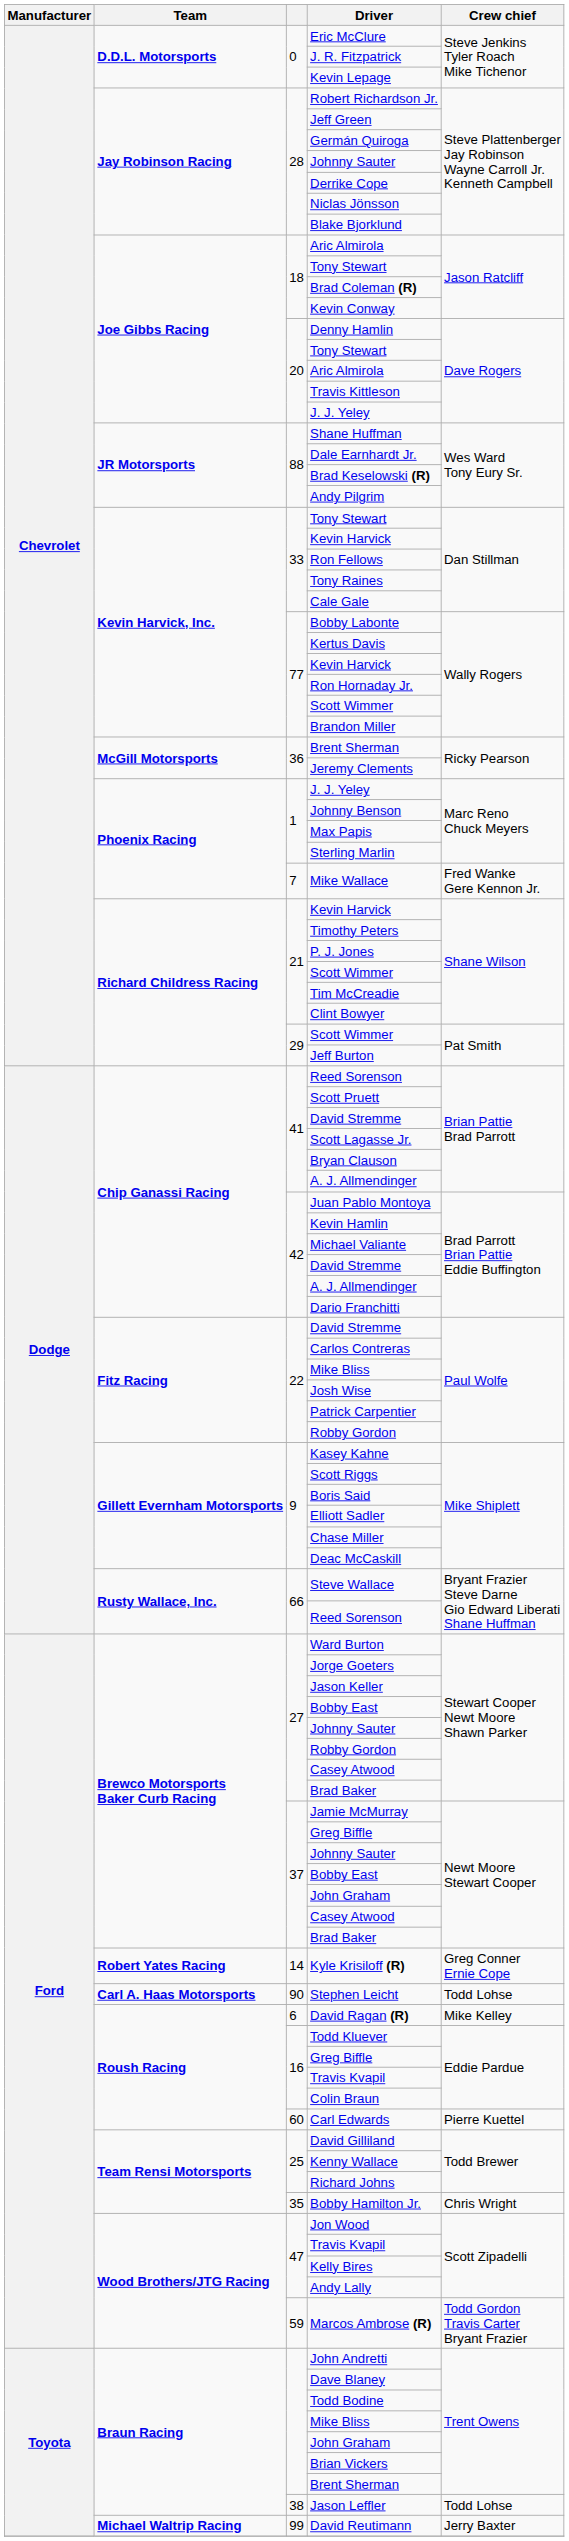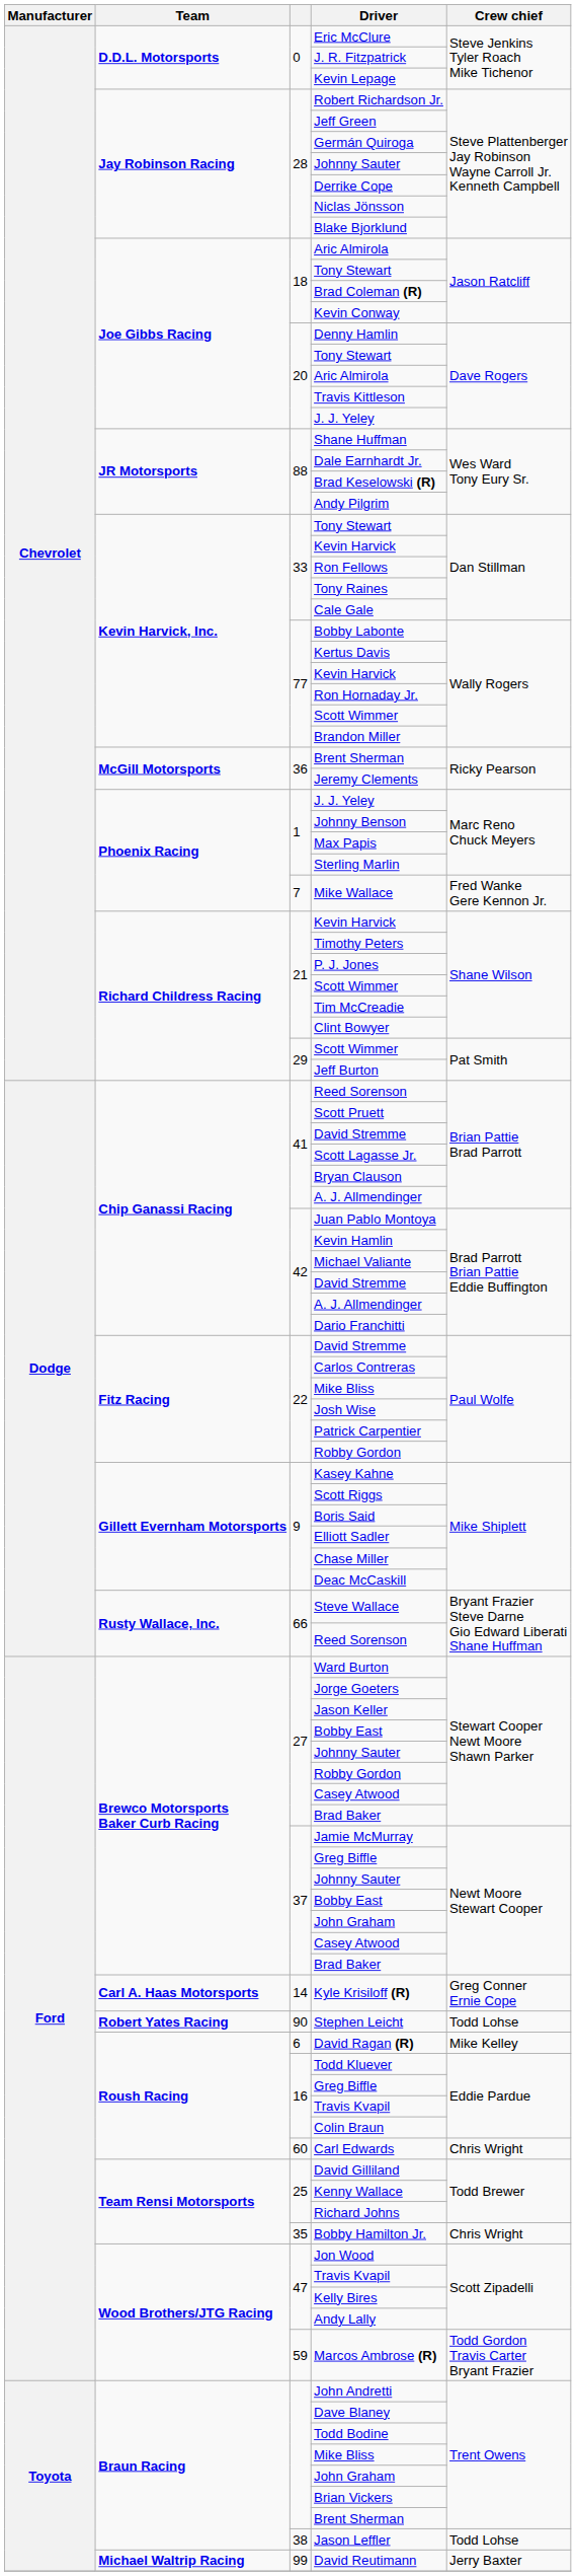 <table class="wikitable" style="font-size: 95%;">
 <tr>
 <th>Manufacturer</th>
 <th>Team</th>
 <th></th>
 <th>Driver</th>
 <th>Crew chief</th>
 </tr>
 <tr>
 <th rowspan=49><a href='#'>Chevrolet</a></th>
 <td rowspan=3><strong><a href='#'>D.D.L. Motorsports</a></strong></td>
 <td rowspan=3>0</td>
 <td><a href='#'>Eric McClure</a> <small></small></td>
 <td rowspan=3>Steve Jenkins <small></small> <br> Tyler Roach <small></small> <br> Mike Tichenor <small></small></td>
 </tr>
 <tr>
 <td><a href='#'>J. R. Fitzpatrick</a> <small></small></td>
 </tr>
 <tr>
 <td><a href='#'>Kevin Lepage</a> <small></small></td>
 </tr>
 <tr>
 <td rowspan=7><strong><a href='#'>Jay Robinson Racing</a></strong></td>
 <td rowspan=7>28</td>
 <td><a href='#'>Robert Richardson Jr.</a> <small></small></td>
 <td rowspan=7>Steve Plattenberger <small></small> <br> Jay Robinson <small></small> <br> Wayne Carroll Jr. <small></small> <br> Kenneth Campbell <small></small></td>
 </tr>
 <tr>
 <td><a href='#'>Jeff Green</a> <small></small></td>
 </tr>
 <tr>
 <td><a href='#'>Germán Quiroga</a> <small></small></td>
 </tr>
 <tr>
 <td><a href='#'>Johnny Sauter</a> <small></small></td>
 </tr>
 <tr>
 <td><a href='#'>Derrike Cope</a> <small></small></td>
 </tr>
 <tr>
 <td><a href='#'>Niclas Jönsson</a> <small></small></td>
 </tr>
 <tr>
 <td><a href='#'>Blake Bjorklund</a> <small></small></td>
 </tr>
 <tr>
 <td rowspan=9><strong><a href='#'>Joe Gibbs Racing</a></strong></td>
 <td rowspan=4>18</td>
 <td><a href='#'>Aric Almirola</a> <small></small></td>
 <td rowspan=4><a href='#'>Jason Ratcliff</a></td>
 </tr>
 <tr>
 <td><a href='#'>Tony Stewart</a> <small></small></td>
 </tr>
 <tr>
 <td><a href='#'>Brad Coleman</a> <strong>(R)</strong> <small></small></td>
 </tr>
 <tr>
 <td><a href='#'>Kevin Conway</a> <small></small></td>
 </tr>
 <tr>
 <td rowspan=5>20</td>
 <td><a href='#'>Denny Hamlin</a> <small></small></td>
 <td rowspan=5><a href='#'>Dave Rogers</a></td>
 </tr>
 <tr>
 <td><a href='#'>Tony Stewart</a> <small></small></td>
 </tr>
 <tr>
 <td><a href='#'>Aric Almirola</a> <small></small></td>
 </tr>
 <tr>
 <td><a href='#'>Travis Kittleson</a> <small></small></td>
 </tr>
 <tr>
 <td><a href='#'>J. J. Yeley</a> <small></small></td>
 </tr>
 <tr>
 <td rowspan=4><strong><a href='#'>JR Motorsports</a></strong></td>
 <td rowspan=4>88</td>
 <td><a href='#'>Shane Huffman</a> <small></small></td>
 <td rowspan=4>Wes Ward <small></small> <br> Tony Eury Sr. <small></small></td>
 </tr>
 <tr>
 <td><a href='#'>Dale Earnhardt Jr.</a> <small></small></td>
 </tr>
 <tr>
 <td><a href='#'>Brad Keselowski</a> <strong>(R)</strong> <small></small></td>
 </tr>
 <tr>
 <td><a href='#'>Andy Pilgrim</a> <small></small></td>
 </tr>
 <tr>
 <td rowspan=11><strong><a href='#'>Kevin Harvick, Inc.</a></strong></td>
 <td rowspan=5>33</td>
 <td><a href='#'>Tony Stewart</a> <small></small></td>
 <td rowspan=5>Dan Stillman</td>
 </tr>
 <tr>
 <td><a href='#'>Kevin Harvick</a> <small></small></td>
 </tr>
 <tr>
 <td><a href='#'>Ron Fellows</a> <small></small></td>
 </tr>
 <tr>
 <td><a href='#'>Tony Raines</a> <small></small></td>
 </tr>
 <tr>
 <td><a href='#'>Cale Gale</a> <small></small></td>
 </tr>
 <tr>
 <td rowspan=6>77</td>
 <td><a href='#'>Bobby Labonte</a> <small></small></td>
 <td rowspan=6>Wally Rogers</td>
 </tr>
 <tr>
 <td><a href='#'>Kertus Davis</a> <small></small></td>
 </tr>
 <tr>
 <td><a href='#'>Kevin Harvick</a> <small></small></td>
 </tr>
 <tr>
 <td><a href='#'>Ron Hornaday Jr.</a> <small></small></td>
 </tr>
 <tr>
 <td><a href='#'>Scott Wimmer</a> <small></small></td>
 </tr>
 <tr>
 <td><a href='#'>Brandon Miller</a> <small></small></td>
 </tr>
 <tr>
 <td rowspan=2><strong><a href='#'>McGill Motorsports</a></strong></td>
 <td rowspan=2>36</td>
 <td><a href='#'>Brent Sherman</a> <small></small></td>
 <td rowspan=2>Ricky Pearson</td>
 </tr>
 <tr>
 <td><a href='#'>Jeremy Clements</a> <small></small></td>
 </tr>
 <tr>
 <td rowspan=5><strong><a href='#'>Phoenix Racing</a></strong></td>
 <td rowspan=4>1</td>
 <td><a href='#'>J. J. Yeley</a> <small></small></td>
 <td rowspan=4>Marc Reno <small></small> <br> Chuck Meyers <small></small></td>
 </tr>
 <tr>
 <td><a href='#'>Johnny Benson</a> <small></small></td>
 </tr>
 <tr>
 <td><a href='#'>Max Papis</a> <small></small></td>
 </tr>
 <tr>
 <td><a href='#'>Sterling Marlin</a> <small></small></td>
 </tr>
 <tr>
 <td>7</td>
 <td><a href='#'>Mike Wallace</a></td>
 <td>Fred Wanke <small></small> <br> Gere Kennon Jr. <small></small></td>
 </tr>
 <tr>
 <td rowspan=8><strong><a href='#'>Richard Childress Racing</a></strong></td>
 <td rowspan=6>21</td>
 <td><a href='#'>Kevin Harvick</a> <small></small></td>
 <td rowspan=6><a href='#'>Shane Wilson</a></td>
 </tr>
 <tr>
 <td><a href='#'>Timothy Peters</a> <small></small></td>
 </tr>
 <tr>
 <td><a href='#'>P. J. Jones</a> <small></small></td>
 </tr>
 <tr>
 <td><a href='#'>Scott Wimmer</a> <small></small></td>
 </tr>
 <tr>
 <td><a href='#'>Tim McCreadie</a> <small></small></td>
 </tr>
 <tr>
 <td><a href='#'>Clint Bowyer</a> <small></small></td>
 </tr>
 <tr>
 <td rowspan=2>29</td>
 <td><a href='#'>Scott Wimmer</a> <small></small></td>
 <td rowspan=2>Pat Smith</td>
 </tr>
 <tr>
 <td><a href='#'>Jeff Burton</a> <small></small></td>
 </tr>
 <tr>
 <th rowspan=26><a href='#'>Dodge</a></th>
 <td rowspan=12><strong><a href='#'>Chip Ganassi Racing</a></strong></td>
 <td rowspan=6>41</td>
 <td><a href='#'>Reed Sorenson</a> <small></small></td>
 <td rowspan=6><a href='#'>Brian Pattie</a> <small></small> <br> Brad Parrott <small></small></td>
 </tr>
 <tr>
 <td><a href='#'>Scott Pruett</a> <small></small></td>
 </tr>
 <tr>
 <td><a href='#'>David Stremme</a> <small></small></td>
 </tr>
 <tr>
 <td><a href='#'>Scott Lagasse Jr.</a> <small></small></td>
 </tr>
 <tr>
 <td><a href='#'>Bryan Clauson</a> <small></small></td>
 </tr>
 <tr>
 <td><a href='#'>A. J. Allmendinger</a> <small></small></td>
 </tr>
 <tr>
 <td rowspan=6>42</td>
 <td><a href='#'>Juan Pablo Montoya</a> <small></small></td>
 <td rowspan=6>Brad Parrott <small></small> <br> <a href='#'>Brian Pattie</a> <small></small> <br> Eddie Buffington <small></small></td>
 </tr>
 <tr>
 <td><a href='#'>Kevin Hamlin</a> <small></small></td>
 </tr>
 <tr>
 <td><a href='#'>Michael Valiante</a> <small></small></td>
 </tr>
 <tr>
 <td><a href='#'>David Stremme</a> <small></small></td>
 </tr>
 <tr>
 <td><a href='#'>A. J. Allmendinger</a> <small></small></td>
 </tr>
 <tr>
 <td><a href='#'>Dario Franchitti</a> <small></small></td>
 </tr>
 <tr>
 <td rowspan=6><strong><a href='#'>Fitz Racing</a></strong></td>
 <td rowspan=6>22</td>
 <td><a href='#'>David Stremme</a> <small></small></td>
 <td rowspan=6><a href='#'>Paul Wolfe</a></td>
 </tr>
 <tr>
 <td><a href='#'>Carlos Contreras</a> <small></small></td>
 </tr>
 <tr>
 <td><a href='#'>Mike Bliss</a> <small></small></td>
 </tr>
 <tr>
 <td><a href='#'>Josh Wise</a> <small></small></td>
 </tr>
 <tr>
 <td><a href='#'>Patrick Carpentier</a> <small></small></td>
 </tr>
 <tr>
 <td><a href='#'>Robby Gordon</a> <small></small></td>
 </tr>
 <tr>
 <td rowspan=6><strong><a href='#'>Gillett Evernham Motorsports</a></strong></td>
 <td rowspan=6>9</td>
 <td><a href='#'>Kasey Kahne</a> <small></small></td>
 <td rowspan=6><a href='#'>Mike Shiplett</a></td>
 </tr>
 <tr>
 <td><a href='#'>Scott Riggs</a> <small></small></td>
 </tr>
 <tr>
 <td><a href='#'>Boris Said</a> <small></small></td>
 </tr>
 <tr>
 <td><a href='#'>Elliott Sadler</a> <small></small></td>
 </tr>
 <tr>
 <td><a href='#'>Chase Miller</a> <small></small></td>
 </tr>
 <tr>
 <td><a href='#'>Deac McCaskill</a> <small></small></td>
 </tr>
 <tr>
 <td rowspan=2><strong><a href='#'>Rusty Wallace, Inc.</a></strong></td>
 <td rowspan=2>66</td>
 <td><a href='#'>Steve Wallace</a> <small></small></td>
 <td rowspan=2>Bryant Frazier <small></small> <br> Steve Darne <small></small> <br> Gio Edward Liberati <small></small> <br> <a href='#'>Shane Huffman</a> <small></small></td>
 </tr>
 <tr>
 <td><a href='#'>Reed Sorenson</a> <small></small></td>
 </tr>
 <tr>
 <th rowspan=32><a href='#'>Ford</a></th>
 <td rowspan=15><strong><a href='#'>Brewco Motorsports</a></strong> <small></small><br><strong><a href='#'>Baker Curb Racing</a></strong> <small></small></td>
 <td rowspan=8>27</td>
 <td><a href='#'>Ward Burton</a> <small></small></td>
 <td rowspan=8>Stewart Cooper <small></small> <br> Newt Moore <small></small> <br> Shawn Parker <small></small></td>
 </tr>
 <tr>
 <td><a href='#'>Jorge Goeters</a> <small></small></td>
 </tr>
 <tr>
 <td><a href='#'>Jason Keller</a> <small></small></td>
 </tr>
 <tr>
 <td><a href='#'>Bobby East</a> <small></small></td>
 </tr>
 <tr>
 <td><a href='#'>Johnny Sauter</a> <small></small></td>
 </tr>
 <tr>
 <td><a href='#'>Robby Gordon</a> <small></small></td>
 </tr>
 <tr>
 <td><a href='#'>Casey Atwood</a> <small></small></td>
 </tr>
 <tr>
 <td><a href='#'>Brad Baker</a> <small></small></td>
 </tr>
 <tr>
 <td rowspan=7>37</td>
 <td><a href='#'>Jamie McMurray</a> <small></small></td>
 <td rowspan=7>Newt Moore <small></small> <br> Stewart Cooper <small></small></td>
 </tr>
 <tr>
 <td><a href='#'>Greg Biffle</a> <small></small></td>
 </tr>
 <tr>
 <td><a href='#'>Johnny Sauter</a> <small></small></td>
 </tr>
 <tr>
 <td><a href='#'>Bobby East</a> <small></small></td>
 </tr>
 <tr>
 <td><a href='#'>John Graham</a> <small></small></td>
 </tr>
 <tr>
 <td><a href='#'>Casey Atwood</a> <small></small></td>
 </tr>
 <tr>
 <td><a href='#'>Brad Baker</a> <small></small></td>
 </tr>
 <tr>
-<td><strong><a href='#'>Robert Yates Racing</a></strong></td>
+<td><strong><a href='#'>Carl A. Haas Motorsports</a></strong></td>
 <td>14</td>
 <td><a href='#'>Kyle Krisiloff</a> <strong>(R)</strong></td>
 <td>Greg Conner <small></small> <br> <a href='#'>Ernie Cope</a> <small></small></td>
 </tr>
 <tr>
-<td><strong><a href='#'>Carl A. Haas Motorsports</a></strong></td>
+<td><strong><a href='#'>Robert Yates Racing</a></strong></td>
 <td>90</td>
 <td><a href='#'>Stephen Leicht</a></td>
 <td>Todd Lohse</td>
 </tr>
 <tr>
 <td rowspan=6><strong><a href='#'>Roush Racing</a></strong></td>
 <td>6</td>
 <td><a href='#'>David Ragan</a> <strong>(R)</strong></td>
 <td>Mike Kelley</td>
 </tr>
 <tr>
 <td rowspan=4>16</td>
 <td><a href='#'>Todd Kluever</a> <small></small></td>
 <td rowspan=4>Eddie Pardue</td>
 </tr>
 <tr>
 <td><a href='#'>Greg Biffle</a> <small></small></td>
 </tr>
 <tr>
 <td><a href='#'>Travis Kvapil</a> <small></small></td>
 </tr>
 <tr>
 <td><a href='#'>Colin Braun</a> <small></small></td>
 </tr>
 <tr>
 <td>60</td>
 <td><a href='#'>Carl Edwards</a></td>
-<td>Pierre Kuettel</td>
+<td>Chris Wright</td>
 </tr>
 <tr>
 <td rowspan=4><strong><a href='#'>Team Rensi Motorsports</a></strong></td>
 <td rowspan=3>25</td>
 <td><a href='#'>David Gilliland</a> <small></small></td>
 <td rowspan=3>Todd Brewer</td>
 </tr>
 <tr>
 <td><a href='#'>Kenny Wallace</a> <small></small></td>
 </tr>
 <tr>
 <td><a href='#'>Richard Johns</a> <small></small></td>
 </tr>
 <tr>
 <td>35</td>
 <td><a href='#'>Bobby Hamilton Jr.</a></td>
 <td>Chris Wright</td>
 </tr>
 <tr>
 <td rowspan=5><strong><a href='#'>Wood Brothers/JTG Racing</a></strong></td>
 <td rowspan=4>47</td>
 <td><a href='#'>Jon Wood</a> <small></small></td>
 <td rowspan=4>Scott Zipadelli</td>
 </tr>
 <tr>
 <td><a href='#'>Travis Kvapil</a> <small></small></td>
 </tr>
 <tr>
 <td><a href='#'>Kelly Bires</a> <small></small></td>
 </tr>
 <tr>
 <td><a href='#'>Andy Lally</a> <small></small></td>
 </tr>
 <tr>
 <td>59</td>
 <td><a href='#'>Marcos Ambrose</a> <strong>(R)</strong></td>
 <td><a href='#'>Todd Gordon</a> <small></small> <br> <a href='#'>Travis Carter</a> <small></small> <br> Bryant Frazier <small></small></td>
 </tr>
 <tr>
 <th rowspan=9><a href='#'>Toyota</a></th>
 <td rowspan=8><strong><a href='#'>Braun Racing</a></strong></td>
 <td rowspan=7></td>
 <td><a href='#'>John Andretti</a> <small></small></td>
 <td rowspan=7><a href='#'>Trent Owens</a></td>
 </tr>
 <tr>
 <td><a href='#'>Dave Blaney</a> <small></small></td>
 </tr>
 <tr>
 <td><a href='#'>Todd Bodine</a> <small></small></td>
 </tr>
 <tr>
 <td><a href='#'>Mike Bliss</a> <small></small></td>
 </tr>
 <tr>
 <td><a href='#'>John Graham</a> <small></small></td>
 </tr>
 <tr>
 <td><a href='#'>Brian Vickers</a> <small></small></td>
 </tr>
 <tr>
 <td><a href='#'>Brent Sherman</a> <small></small></td>
 </tr>
 <tr>
 <td>38</td>
 <td><a href='#'>Jason Leffler</a></td>
 <td>Todd Lohse</td>
 </tr>
 <tr>
 <td><strong><a href='#'>Michael Waltrip Racing</a></strong></td>
 <td>99</td>
 <td><a href='#'>David Reutimann</a></td>
 <td>Jerry Baxter</td>
 </tr>
 <tr>
 </tr>
 </table>
